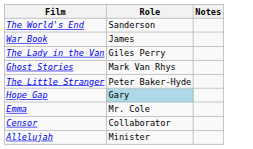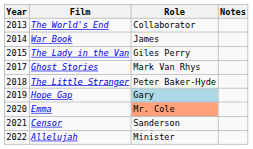 <table class="wikitable">
 <tr>
+<th>Year</th>
 <th>Film</th>
 <th>Role</th>
 <th>Notes</th>
 </tr>
 <tr>
+<td>2013</td>
 <td><em><a href='#'>The World's End</a></em></td>
-<td>Sanderson</td>
+<td>Collaborator</td>
 <td></td>
 </tr>
 <tr>
+<td>2014</td>
 <td><em><a href='#'>War Book</a></em></td>
 <td>James</td>
 <td></td>
 </tr>
 <tr>
+<td>2015</td>
 <td><em><a href='#'>The Lady in the Van</a></em></td>
 <td>Giles Perry</td>
 <td></td>
 </tr>
 <tr>
+<td>2017</td>
 <td><em><a href='#'>Ghost Stories</a></em></td>
 <td>Mark Van Rhys</td>
 <td></td>
 </tr>
 <tr>
+<td>2018</td>
 <td><em><a href='#'>The Little Stranger</a></em></td>
 <td>Peter Baker-Hyde</td>
 <td></td>
 </tr>
 <tr>
+<td>2019</td>
 <td><em><a href='#'>Hope Gap</a></em></td>
 <td style="background: lightblue;">Gary</td>
 <td></td>
 </tr>
 <tr>
+<td>2020</td>
 <td><em><a href='#'>Emma</a></em></td>
-<td>Mr. Cole</td>
+<td style="background: lightsalmon;">Mr. Cole</td>
 <td></td>
 </tr>
 <tr>
+<td>2021</td>
 <td><em><a href='#'>Censor</a></em></td>
-<td>Collaborator</td>
+<td>Sanderson</td>
 <td></td>
 </tr>
 <tr>
+<td>2022</td>
 <td><em><a href='#'>Allelujah</a></em></td>
 <td>Minister</td>
 <td></td>
 </tr>
 </table>
